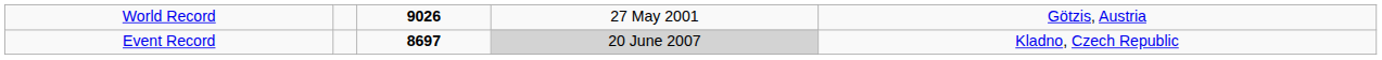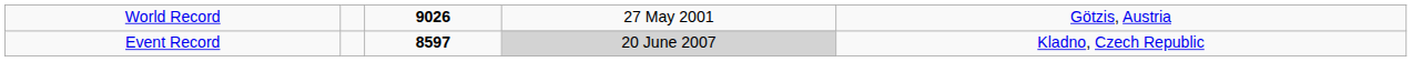 <table class="wikitable" style=" text-align:center; font-size:105%;" width="95%">
 <tr>
 <td><a href='#'>World Record</a></td>
 <td></td>
 <td><strong>9026</strong></td>
 <td>27 May 2001</td>
 <td> <a href='#'>Götzis</a>, <a href='#'>Austria</a></td>
 </tr>
 <tr>
 <td><a href='#'>Event Record</a></td>
 <td></td>
-<td><strong>8697</strong></td>
+<td><strong>8597</strong></td>
 <td style="background: lightgrey;">20 June 2007</td>
 <td> <a href='#'>Kladno</a>, <a href='#'>Czech Republic</a></td>
 </tr>
 </table>
